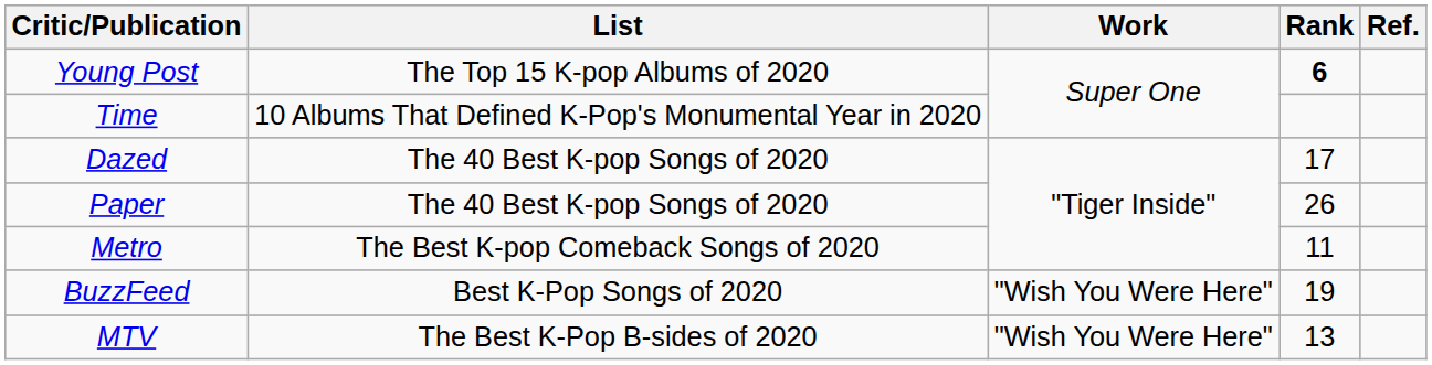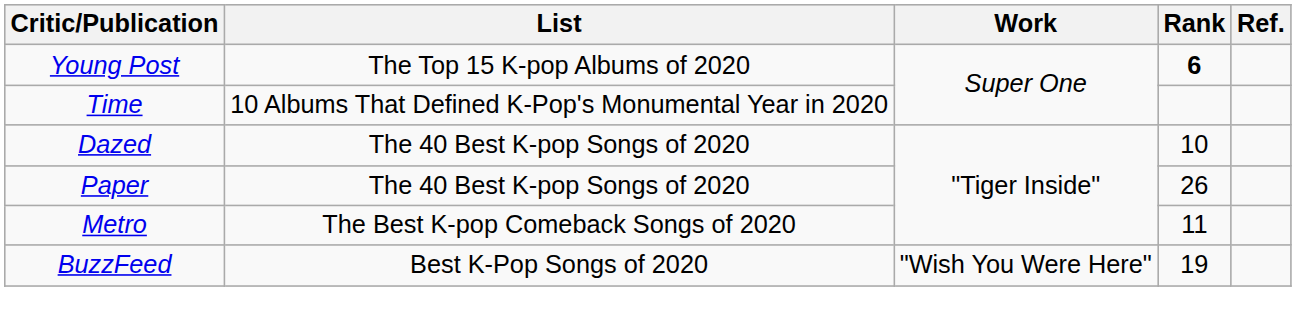 <table class="sortable wikitable" style="text-align:center">
 <tr>
 <th>Critic/Publication</th>
 <th>List</th>
 <th>Work</th>
 <th>Rank</th>
 <th class="unsortable">Ref.</th>
 </tr>
 <tr>
 <td><em><a href='#'>Young Post</a></em></td>
 <td>The Top 15 K-pop Albums of 2020</td>
 <td rowspan="2"><em>Super One</em></td>
 <td><strong>6</strong></td>
 <td></td>
 </tr>
 <tr>
 <td><em><a href='#'>Time</a></em></td>
 <td>10 Albums That Defined K-Pop's Monumental Year in 2020</td>
 <td></td>
 <td></td>
 </tr>
 <tr>
 <td><em><a href='#'>Dazed</a></em></td>
 <td>The 40 Best K-pop Songs of 2020</td>
 <td rowspan="3">"Tiger Inside"</td>
-<td>17</td>
+<td>10</td>
 <td></td>
 </tr>
 <tr>
 <td><em><a href='#'>Paper</a></em></td>
 <td>The 40 Best K-pop Songs of 2020</td>
 <td>26</td>
 <td></td>
 </tr>
 <tr>
 <td><em><a href='#'>Metro</a></em></td>
 <td>The Best K-pop Comeback Songs of 2020</td>
 <td>11</td>
 <td></td>
 </tr>
 <tr>
 <td><em><a href='#'>BuzzFeed</a></em></td>
 <td>Best K-Pop Songs of 2020</td>
 <td>"Wish You Were Here"</td>
 <td>19</td>
 <td></td>
 </tr>
-<tr>
-<td><em><a href='#'>MTV</a></em></td>
-<td>The Best K-Pop B-sides of 2020</td>
-<td>"Wish You Were Here"</td>
-<td>13</td>
-<td></td>
-</tr>
 </table>
